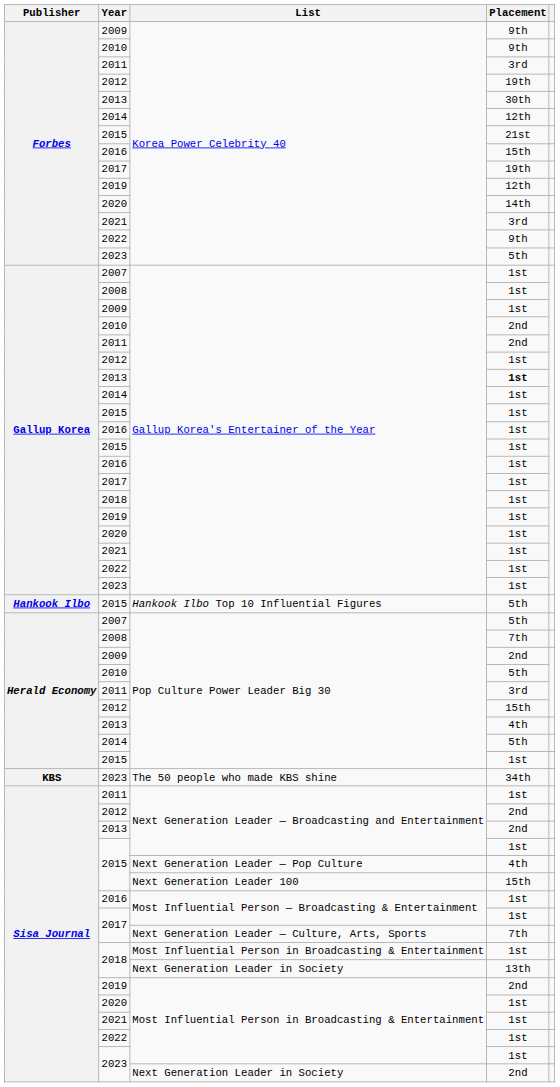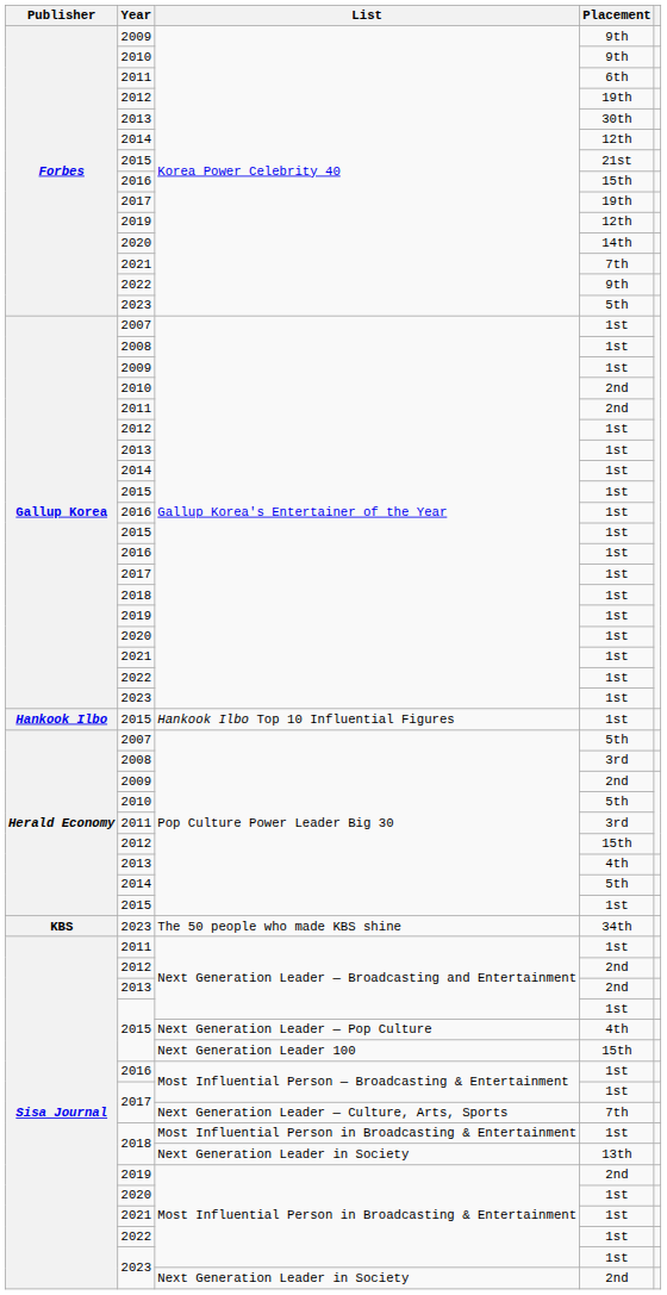 <table class="wikitable plainrowheaders sortable">
 <tr>
 <th scope="col">Publisher</th>
 <th scope="col">Year</th>
 <th scope="col">List</th>
 <th scope="col">Placement</th>
 <th scope="col" class="unsortable"></th>
 </tr>
 <tr>
 <th scope="row" rowspan="14"><em><a href='#'>Forbes</a></em></th>
 <td style="text-align:center">2009</td>
 <td rowspan="14"><a href='#'>Korea Power Celebrity 40</a></td>
 <td style="text-align:center">9th</td>
 <td style="text-align:center"></td>
 </tr>
 <tr>
 <td style="text-align:center">2010</td>
 <td style="text-align:center">9th</td>
 <td style="text-align:center"></td>
 </tr>
 <tr>
 <td style="text-align:center">2011</td>
-<td style="text-align:center">3rd</td>
+<td style="text-align:center">6th</td>
 <td style="text-align:center"></td>
 </tr>
 <tr>
 <td style="text-align:center">2012</td>
 <td style="text-align:center">19th</td>
 <td style="text-align:center"></td>
 </tr>
 <tr>
 <td style="text-align:center">2013</td>
 <td style="text-align:center">30th</td>
 <td style="text-align:center"></td>
 </tr>
 <tr>
 <td style="text-align:center">2014</td>
 <td style="text-align:center">12th</td>
 <td style="text-align:center"></td>
 </tr>
 <tr>
 <td style="text-align:center">2015</td>
 <td style="text-align:center">21st</td>
 <td style="text-align:center"></td>
 </tr>
 <tr>
 <td style="text-align:center">2016</td>
 <td style="text-align:center">15th</td>
 <td style="text-align:center"></td>
 </tr>
 <tr>
 <td style="text-align:center">2017</td>
 <td style="text-align:center">19th</td>
 <td style="text-align:center"></td>
 </tr>
 <tr>
 <td style="text-align:center">2019</td>
 <td style="text-align:center">12th</td>
 <td style="text-align:center"></td>
 </tr>
 <tr>
 <td style="text-align:center">2020</td>
 <td style="text-align:center">14th</td>
 <td style="text-align:center"></td>
 </tr>
 <tr>
 <td style="text-align:center">2021</td>
-<td style="text-align:center">3rd</td>
+<td style="text-align:center">7th</td>
 <td style="text-align:center"></td>
 </tr>
 <tr>
 <td Style="text-align:center">2022</td>
 <td style="text-align:center">9th</td>
 <td style="text-align:center"></td>
 </tr>
 <tr>
 <td style="text-align:center">2023</td>
 <td style="text-align:center">5th</td>
 <td style="text-align:center"></td>
 </tr>
 <tr>
 <th rowspan="19" scope="row"><a href='#'>Gallup Korea</a></th>
 <td Style="text-align:center;">2007</td>
 <td rowspan="19"><a href='#'>Gallup Korea's Entertainer of the Year</a></td>
 <td style="text-align:center">1st</td>
 <td style="text-align:center" rowspan="19"></td>
 </tr>
 <tr>
 <td Style="text-align:center">2008</td>
 <td style="text-align:center">1st</td>
 </tr>
 <tr>
 <td Style="text-align:center">2009</td>
 <td style="text-align:center">1st</td>
 </tr>
 <tr>
 <td Style="text-align:center">2010</td>
 <td style="text-align:center">2nd</td>
 </tr>
 <tr>
 <td Style="text-align:center">2011</td>
 <td style="text-align:center">2nd</td>
 </tr>
 <tr>
 <td Style="text-align:center">2012</td>
 <td style="text-align:center">1st</td>
 </tr>
 <tr>
 <td Style="text-align:center">2013</td>
-<td style="text-align:center"><strong>1st</strong></td>
+<td style="text-align:center">1st</td>
 </tr>
 <tr>
 <td Style="text-align:center">2014</td>
 <td style="text-align:center">1st</td>
 </tr>
 <tr>
 <td Style="text-align:center">2015</td>
 <td style="text-align:center">1st</td>
 </tr>
 <tr>
 <td Style="text-align:center">2016</td>
 <td style="text-align:center">1st</td>
 </tr>
 <tr>
 <td Style="text-align:center">2015</td>
 <td style="text-align:center">1st</td>
 </tr>
 <tr>
 <td Style="text-align:center">2016</td>
 <td style="text-align:center">1st</td>
 </tr>
 <tr>
 <td Style="text-align:center">2017</td>
 <td style="text-align:center">1st</td>
 </tr>
 <tr>
 <td Style="text-align:center">2018</td>
 <td style="text-align:center">1st</td>
 </tr>
 <tr>
 <td Style="text-align:center">2019</td>
 <td style="text-align:center">1st</td>
 </tr>
 <tr>
 <td Style="text-align:center">2020</td>
 <td style="text-align:center">1st</td>
 </tr>
 <tr>
 <td Style="text-align:center">2021</td>
 <td style="text-align:center">1st</td>
 </tr>
 <tr>
 <td Style="text-align:center">2022</td>
 <td style="text-align:center">1st</td>
 </tr>
 <tr>
 <td style="text-align:center">2023</td>
 <td style="text-align:center">1st</td>
 </tr>
 <tr>
 <th scope="row"><em><a href='#'>Hankook Ilbo</a></em></th>
 <td>2015</td>
 <td><em>Hankook Ilbo</em> Top 10 Influential Figures</td>
-<td style="text-align:center">5th</td>
+<td style="text-align:center">1st</td>
 <td style="text-align:center"></td>
 </tr>
 <tr>
 <th rowspan="9" scope="row"><em>Herald Economy</em></th>
 <td>2007</td>
 <td rowspan="9">Pop Culture Power Leader Big 30</td>
 <td style="text-align:center">5th</td>
 <td style="text-align:center"></td>
 </tr>
 <tr>
 <td>2008</td>
-<td style="text-align:center">7th</td>
+<td style="text-align:center">3rd</td>
 <td style="text-align:center"></td>
 </tr>
 <tr>
 <td>2009</td>
 <td style="text-align:center">2nd</td>
 <td style="text-align:center" rowspan="4"></td>
 </tr>
 <tr>
 <td>2010</td>
 <td style="text-align:center">5th</td>
 </tr>
 <tr>
 <td>2011</td>
 <td style="text-align:center">3rd</td>
 </tr>
 <tr>
 <td>2012</td>
 <td style="text-align:center">15th</td>
 </tr>
 <tr>
 <td>2013</td>
 <td style="text-align:center">4th</td>
 <td style="text-align:center"></td>
 </tr>
 <tr>
 <td>2014</td>
 <td style="text-align:center">5th</td>
 <td style="text-align:center"></td>
 </tr>
 <tr>
 <td>2015</td>
 <td style="text-align:center">1st</td>
 <td style="text-align:center"></td>
 </tr>
 <tr>
 <th scope="row">KBS</th>
 <td>2023</td>
 <td>The 50 people who made KBS shine</td>
 <td style="text-align:center">34th</td>
 <td style="text-align:center"></td>
 </tr>
 <tr>
 <th rowspan="17" scope="row"><em><a href='#'>Sisa Journal</a></em></th>
 <td>2011</td>
 <td rowspan="4">Next Generation Leader — Broadcasting and Entertainment</td>
 <td style="text-align:center">1st</td>
 <td style="text-align:center"></td>
 </tr>
 <tr>
 <td>2012</td>
 <td style="text-align:center">2nd</td>
 <td style="text-align:center"></td>
 </tr>
 <tr>
 <td>2013</td>
 <td style="text-align:center">2nd</td>
 <td style="text-align:center"></td>
 </tr>
 <tr>
 <td rowspan="3">2015</td>
 <td style="text-align:center">1st</td>
 <td style="text-align:center"></td>
 </tr>
 <tr>
 <td>Next Generation Leader — Pop Culture</td>
 <td style="text-align:center">4th</td>
 <td style="text-align:center"></td>
 </tr>
 <tr>
 <td>Next Generation Leader 100</td>
 <td style="text-align:center">15th</td>
 <td style="text-align:center"></td>
 </tr>
 <tr>
 <td>2016</td>
 <td rowspan="2">Most Influential Person — Broadcasting & Entertainment</td>
 <td style="text-align:center">1st</td>
 <td style="text-align:center"></td>
 </tr>
 <tr>
 <td rowspan="2" style="text-align:center">2017</td>
 <td style="text-align:center">1st</td>
 <td style="text-align:center"></td>
 </tr>
 <tr>
 <td>Next Generation Leader — Culture, Arts, Sports</td>
 <td style="text-align:center">7th</td>
 <td style="text-align:center"></td>
 </tr>
 <tr>
 <td rowspan="2">2018</td>
 <td>Most Influential Person in Broadcasting & Entertainment</td>
 <td style="text-align:center">1st</td>
 <td style="text-align:center"></td>
 </tr>
 <tr>
 <td>Next Generation Leader in Society</td>
 <td style="text-align:center">13th</td>
 <td style="text-align:center"></td>
 </tr>
 <tr>
 <td>2019</td>
 <td rowspan="5">Most Influential Person in Broadcasting & Entertainment</td>
 <td style="text-align:center">2nd</td>
 <td style="text-align:center"></td>
 </tr>
 <tr>
 <td>2020</td>
 <td style="text-align:center">1st</td>
 <td style="text-align:center"></td>
 </tr>
 <tr>
 <td>2021</td>
 <td style="text-align:center">1st</td>
 <td style="text-align:center"></td>
 </tr>
 <tr>
 <td>2022</td>
 <td style="text-align:center">1st</td>
 <td style="text-align:center"></td>
 </tr>
 <tr>
 <td rowspan="2">2023</td>
 <td style="text-align:center">1st</td>
 <td style="text-align:center"></td>
 </tr>
 <tr>
 <td>Next Generation Leader in Society</td>
 <td style="text-align:center">2nd</td>
 <td style="text-align:center"></td>
 </tr>
 </table>
